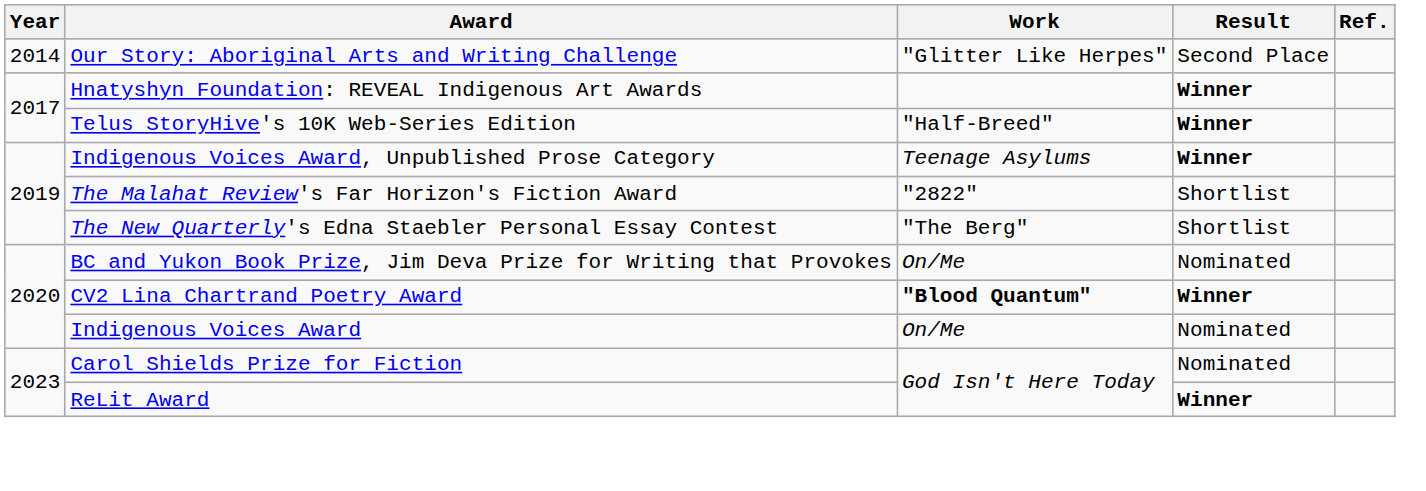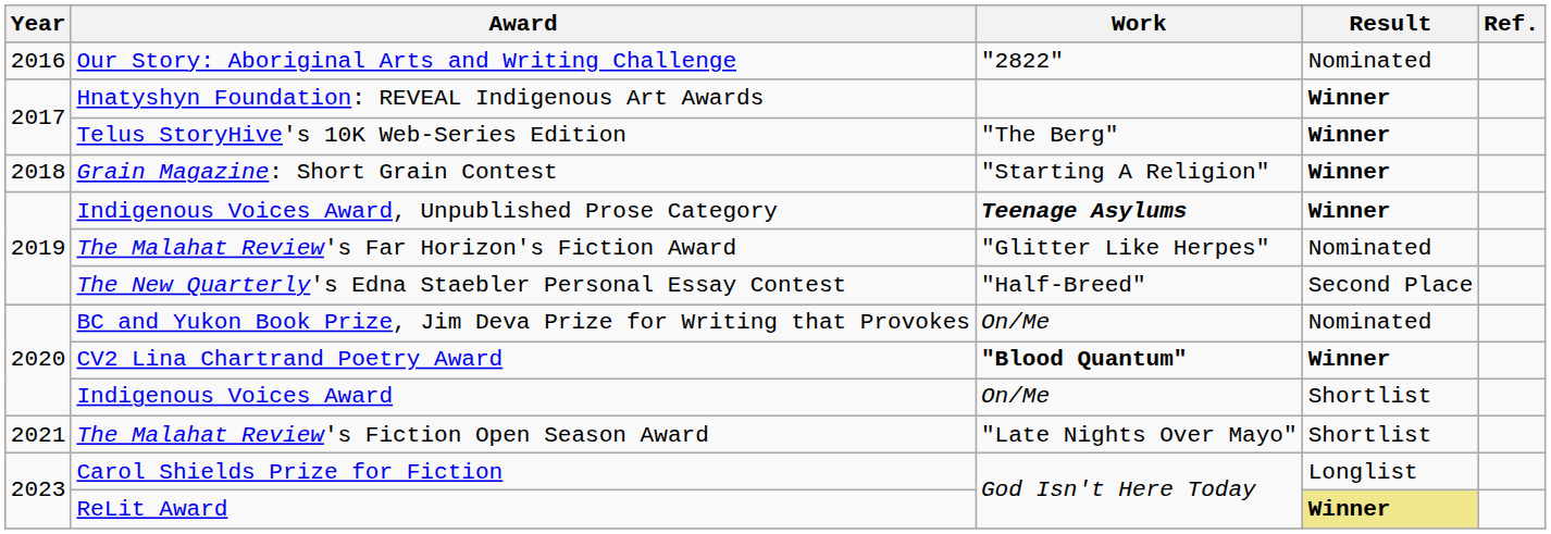 <table class="wikitable">
 <tr>
 <th>Year</th>
 <th>Award</th>
 <th>Work</th>
 <th>Result</th>
 <th>Ref.</th>
 </tr>
 <tr>
-<td>2014</td>
+<td>2016</td>
 <td><a href='#'>Our Story: Aboriginal Arts and Writing Challenge</a></td>
-<td>"Glitter Like Herpes"</td>
-<td>Second Place</td>
+<td>"2822"</td>
+<td>Nominated</td>
 <td></td>
 </tr>
 <tr>
 <td rowspan="2">2017</td>
 <td><a href='#'>Hnatyshyn Foundation</a>: REVEAL Indigenous Art Awards</td>
 <td></td>
 <td><strong>Winner</strong></td>
 <td></td>
 </tr>
 <tr>
 <td><a href='#'>Telus StoryHive</a>'s 10K Web-Series Edition</td>
-<td>"Half-Breed"</td>
+<td>"The Berg"</td>
+<td><strong>Winner</strong></td>
+<td></td>
+</tr>
+<tr>
+<td>2018</td>
+<td><em><a href='#'>Grain Magazine</a></em>: Short Grain Contest</td>
+<td>"Starting A Religion"</td>
 <td><strong>Winner</strong></td>
 <td></td>
 </tr>
 <tr>
 <td rowspan="3">2019</td>
 <td><a href='#'>Indigenous Voices Award</a>, Unpublished Prose Category</td>
-<td><em>Teenage Asylums</em></td>
+<td><strong><em>Teenage Asylums</em></strong></td>
 <td><strong>Winner</strong></td>
 <td></td>
 </tr>
 <tr>
 <td><em><a href='#'>The Malahat Review</a></em>'s Far Horizon's Fiction Award</td>
-<td>"2822"</td>
-<td>Shortlist</td>
+<td>"Glitter Like Herpes"</td>
+<td>Nominated</td>
 <td></td>
 </tr>
 <tr>
 <td><em><a href='#'>The New Quarterly</a></em>'s Edna Staebler Personal Essay Contest</td>
-<td>"The Berg"</td>
-<td>Shortlist</td>
+<td>"Half-Breed"</td>
+<td>Second Place</td>
 <td></td>
 </tr>
 <tr>
 <td rowspan="3">2020</td>
 <td><a href='#'>BC and Yukon Book Prize</a>, Jim Deva Prize for Writing that Provokes</td>
 <td><em>On/Me</em></td>
 <td>Nominated</td>
 <td></td>
 </tr>
 <tr>
 <td><a href='#'>CV2 Lina Chartrand Poetry Award</a></td>
 <td><strong>"Blood Quantum"</strong></td>
 <td><strong>Winner</strong></td>
 <td></td>
 </tr>
 <tr>
 <td><a href='#'>Indigenous Voices Award</a></td>
 <td><em>On/Me</em></td>
-<td>Nominated</td>
+<td>Shortlist</td>
+<td></td>
+</tr>
+<tr>
+<td>2021</td>
+<td><em><a href='#'>The Malahat Review</a></em>'s Fiction Open Season Award</td>
+<td>"Late Nights Over Mayo"</td>
+<td>Shortlist</td>
 <td></td>
 </tr>
 <tr>
 <td rowspan=2>2023</td>
 <td><a href='#'>Carol Shields Prize for Fiction</a></td>
 <td rowspan=2><em>God Isn't Here Today</em></td>
-<td>Nominated</td>
+<td>Longlist</td>
 <td></td>
 </tr>
 <tr>
 <td><a href='#'>ReLit Award</a></td>
-<td><strong>Winner</strong></td>
+<td style="background: khaki;"><strong>Winner</strong></td>
 <td></td>
 </tr>
 </table>
